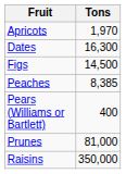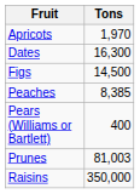 <table class="wikitable" style="width: 170px; float: left; margin:0em 1em 0em 0em;">
 <tr>
 <th>Fruit</th>
 <th>Tons</th>
 </tr>
 <tr>
 <td><a href='#'>Apricots</a></td>
 <td style="text-align: right;">1,970</td>
 </tr>
 <tr>
 <td><a href='#'>Dates</a></td>
 <td style="text-align: right">16,300</td>
 </tr>
 <tr>
 <td><a href='#'>Figs</a></td>
 <td style="text-align: right">14,500</td>
 </tr>
 <tr>
 <td><a href='#'>Peaches</a></td>
 <td style="text-align: right">8,385</td>
 </tr>
 <tr>
 <td><a href='#'>Pears (Williams or Bartlett)</a></td>
 <td style="text-align: right">400</td>
 </tr>
 <tr>
 <td><a href='#'>Prunes</a></td>
-<td style="text-align: right">81,000</td>
+<td style="text-align: right">81,003</td>
 </tr>
 <tr>
 <td><a href='#'>Raisins</a></td>
 <td style="text-align: right">350,000</td>
 </tr>
 </table>
